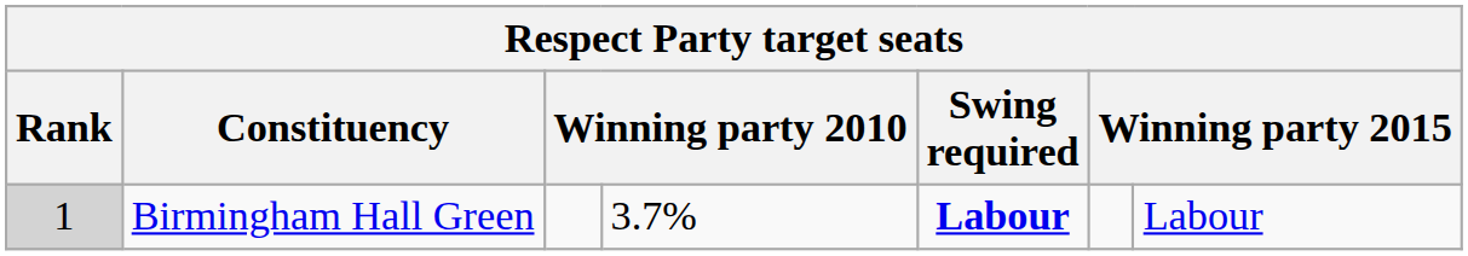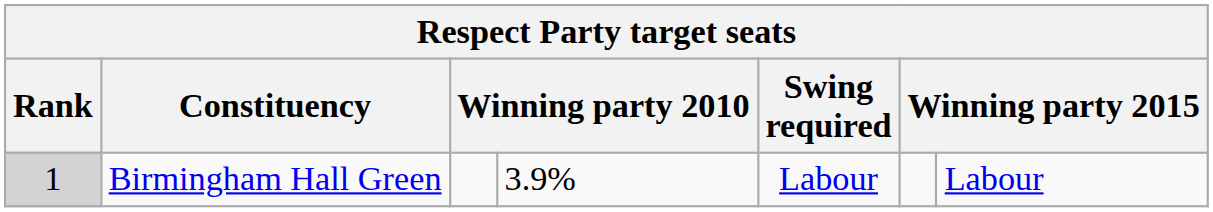 <table class="wikitable plainrowheaders sortable" style="text-align:center">
 <tr>
 <th colspan="7">Respect Party target seats</th>
 </tr>
 <tr>
 <th>Rank</th>
 <th>Constituency</th>
 <th colspan="2">Winning party 2010</th>
 <th>Swing<br>required</th>
 <th colspan="2">Winning party 2015</th>
 </tr>
 <tr>
 <td style="background: lightgrey;">1</td>
 <td><a href='#'>Birmingham Hall Green</a></td>
 <td></td>
-<td scope="row" style="text-align: left;">3.7%</td>
-<td><strong><a href='#'>Labour</a></strong></td>
+<td scope="row" style="text-align: left;">3.9%</td>
+<td><a href='#'>Labour</a></td>
 <td></td>
 <td scope="row" style="text-align: left;"><a href='#'>Labour</a></td>
 </tr>
 </table>
